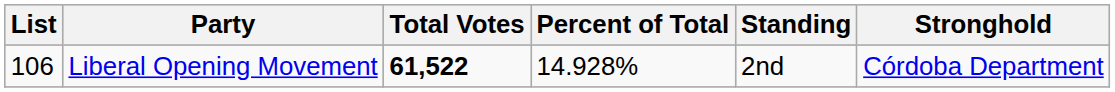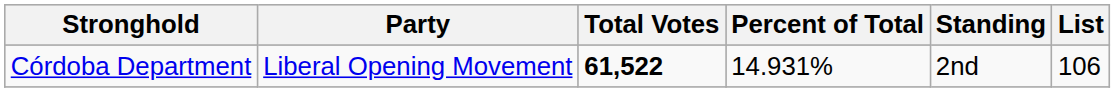 <table class="wikitable nonsortable">
 <tr>
-<th>List</th>
+<th>Stronghold</th>
 <th>Party</th>
 <th>Total Votes</th>
 <th>Percent of Total</th>
 <th>Standing</th>
-<th>Stronghold</th>
+<th>List</th>
 </tr>
 <tr>
-<td>106</td>
+<td><a href='#'>Córdoba Department</a></td>
 <td><a href='#'>Liberal Opening Movement</a></td>
 <td><strong>61,522</strong></td>
-<td>14.928%</td>
+<td>14.931%</td>
 <td>2nd</td>
-<td><a href='#'>Córdoba Department</a></td>
+<td>106</td>
 </tr>
 </table>
